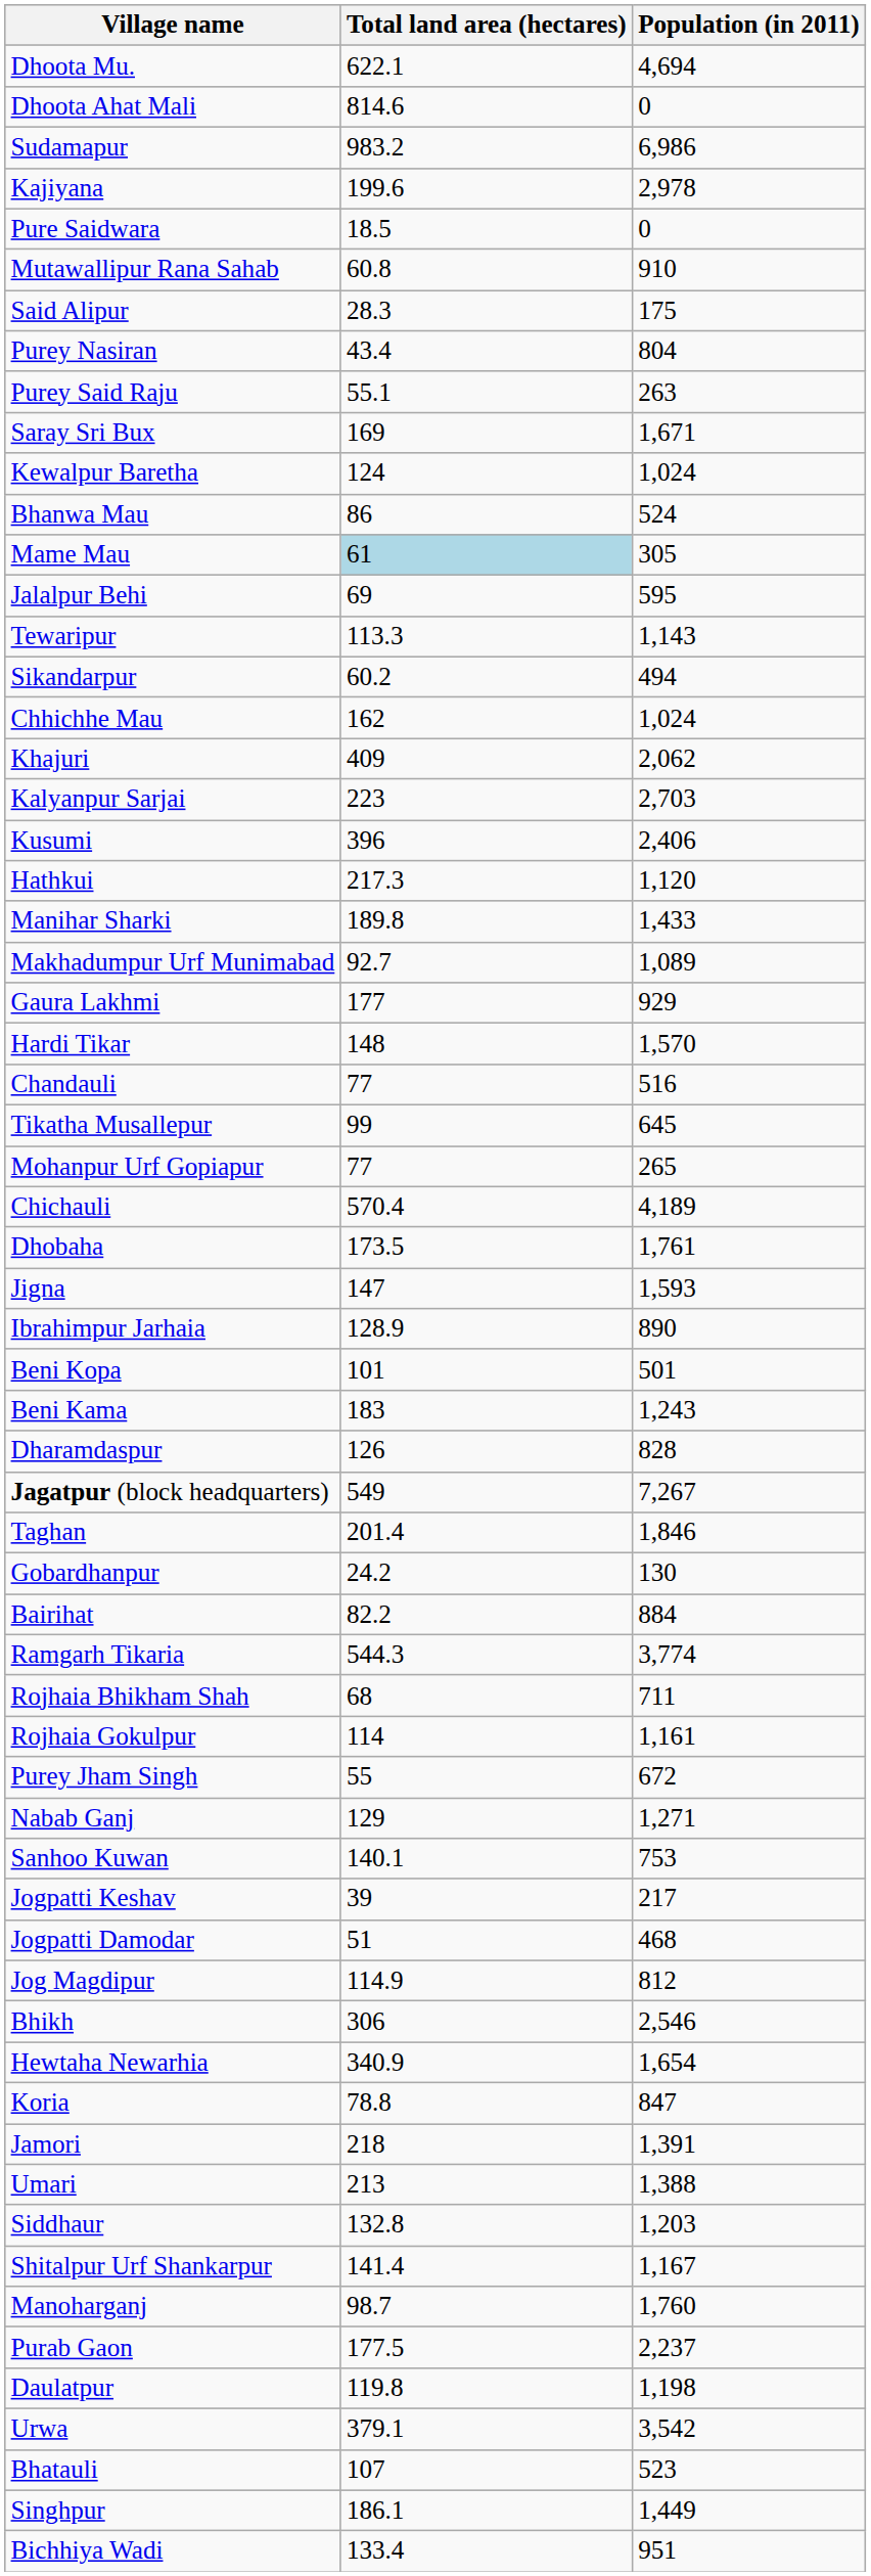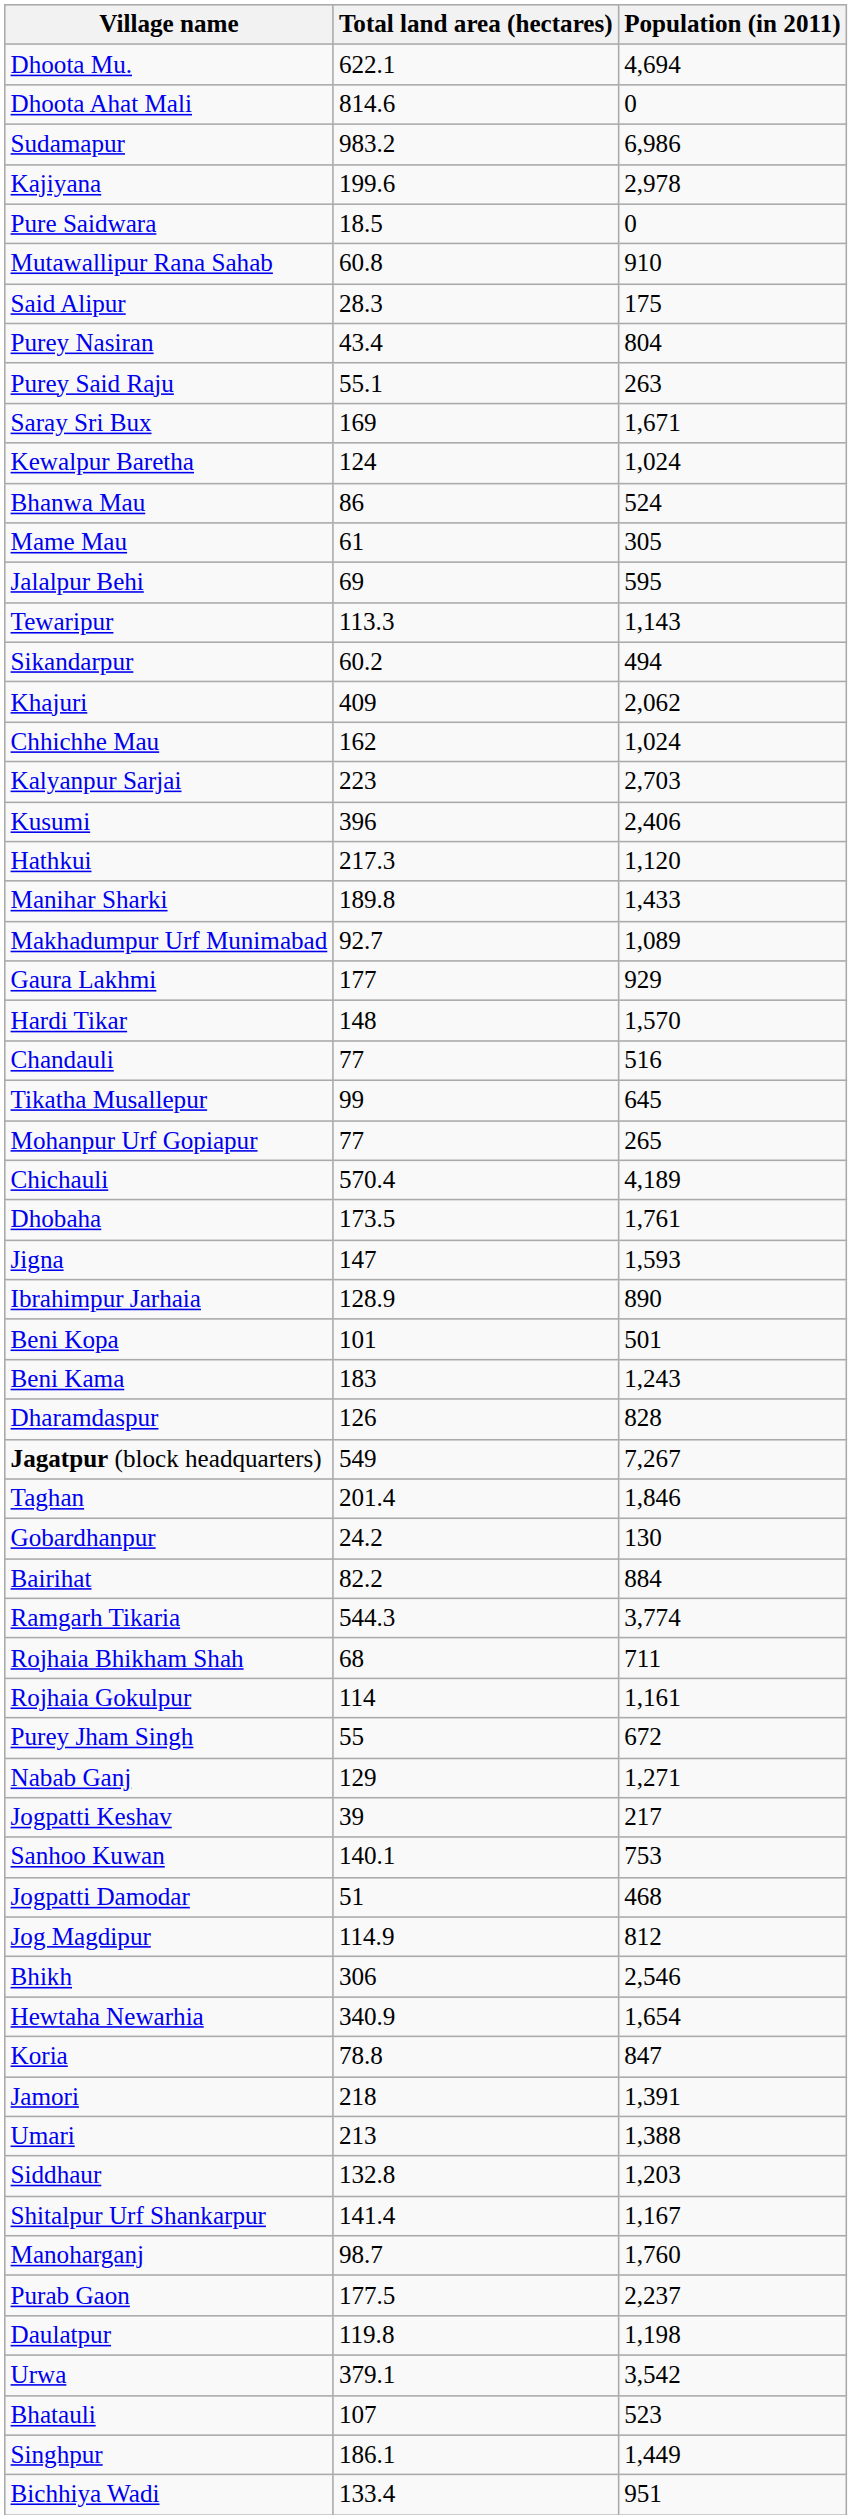 <table class="wikitable sortable">
 <tr>
 <th>Village name</th>
 <th>Total land area (hectares)</th>
 <th>Population (in 2011)</th>
 </tr>
 <tr>
 <td><a href='#'>Dhoota Mu.</a></td>
 <td>622.1</td>
 <td>4,694</td>
 </tr>
 <tr>
 <td><a href='#'>Dhoota Ahat Mali</a></td>
 <td>814.6</td>
 <td>0</td>
 </tr>
 <tr>
 <td><a href='#'>Sudamapur</a></td>
 <td>983.2</td>
 <td>6,986</td>
 </tr>
 <tr>
 <td><a href='#'>Kajiyana</a></td>
 <td>199.6</td>
 <td>2,978</td>
 </tr>
 <tr>
 <td><a href='#'>Pure Saidwara</a></td>
 <td>18.5</td>
 <td>0</td>
 </tr>
 <tr>
 <td><a href='#'>Mutawallipur Rana Sahab</a></td>
 <td>60.8</td>
 <td>910</td>
 </tr>
 <tr>
 <td><a href='#'>Said Alipur</a></td>
 <td>28.3</td>
 <td>175</td>
 </tr>
 <tr>
 <td><a href='#'>Purey Nasiran</a></td>
 <td>43.4</td>
 <td>804</td>
 </tr>
 <tr>
 <td><a href='#'>Purey Said Raju</a></td>
 <td>55.1</td>
 <td>263</td>
 </tr>
 <tr>
 <td><a href='#'>Saray Sri Bux</a></td>
 <td>169</td>
 <td>1,671</td>
 </tr>
 <tr>
 <td><a href='#'>Kewalpur Baretha</a></td>
 <td>124</td>
 <td>1,024</td>
 </tr>
 <tr>
 <td><a href='#'>Bhanwa Mau</a></td>
 <td>86</td>
 <td>524</td>
 </tr>
 <tr>
 <td><a href='#'>Mame Mau</a></td>
-<td style="background: lightblue;">61</td>
+<td>61</td>
 <td>305</td>
 </tr>
 <tr>
 <td><a href='#'>Jalalpur Behi</a></td>
 <td>69</td>
 <td>595</td>
 </tr>
 <tr>
 <td><a href='#'>Tewaripur</a></td>
 <td>113.3</td>
 <td>1,143</td>
 </tr>
 <tr>
 <td><a href='#'>Sikandarpur</a></td>
 <td>60.2</td>
 <td>494</td>
 </tr>
 <tr>
+<td><a href='#'>Khajuri</a></td>
+<td>409</td>
+<td>2,062</td>
+</tr>
+<tr>
 <td><a href='#'>Chhichhe Mau</a></td>
 <td>162</td>
 <td>1,024</td>
-</tr>
-<tr>
-<td><a href='#'>Khajuri</a></td>
-<td>409</td>
-<td>2,062</td>
 </tr>
 <tr>
 <td><a href='#'>Kalyanpur Sarjai</a></td>
 <td>223</td>
 <td>2,703</td>
 </tr>
 <tr>
 <td><a href='#'>Kusumi</a></td>
 <td>396</td>
 <td>2,406</td>
 </tr>
 <tr>
 <td><a href='#'>Hathkui</a></td>
 <td>217.3</td>
 <td>1,120</td>
 </tr>
 <tr>
 <td><a href='#'>Manihar Sharki</a></td>
 <td>189.8</td>
 <td>1,433</td>
 </tr>
 <tr>
 <td><a href='#'>Makhadumpur Urf Munimabad</a></td>
 <td>92.7</td>
 <td>1,089</td>
 </tr>
 <tr>
 <td><a href='#'>Gaura Lakhmi</a></td>
 <td>177</td>
 <td>929</td>
 </tr>
 <tr>
 <td><a href='#'>Hardi Tikar</a></td>
 <td>148</td>
 <td>1,570</td>
 </tr>
 <tr>
 <td><a href='#'>Chandauli</a></td>
 <td>77</td>
 <td>516</td>
 </tr>
 <tr>
 <td><a href='#'>Tikatha Musallepur</a></td>
 <td>99</td>
 <td>645</td>
 </tr>
 <tr>
 <td><a href='#'>Mohanpur Urf Gopiapur</a></td>
 <td>77</td>
 <td>265</td>
 </tr>
 <tr>
 <td><a href='#'>Chichauli</a></td>
 <td>570.4</td>
 <td>4,189</td>
 </tr>
 <tr>
 <td><a href='#'>Dhobaha</a></td>
 <td>173.5</td>
 <td>1,761</td>
 </tr>
 <tr>
 <td><a href='#'>Jigna</a></td>
 <td>147</td>
 <td>1,593</td>
 </tr>
 <tr>
 <td><a href='#'>Ibrahimpur Jarhaia</a></td>
 <td>128.9</td>
 <td>890</td>
 </tr>
 <tr>
 <td><a href='#'>Beni Kopa</a></td>
 <td>101</td>
 <td>501</td>
 </tr>
 <tr>
 <td><a href='#'>Beni Kama</a></td>
 <td>183</td>
 <td>1,243</td>
 </tr>
 <tr>
 <td><a href='#'>Dharamdaspur</a></td>
 <td>126</td>
 <td>828</td>
 </tr>
 <tr>
 <td><strong>Jagatpur</strong> (block headquarters)</td>
 <td>549</td>
 <td>7,267</td>
 </tr>
 <tr>
 <td><a href='#'>Taghan</a></td>
 <td>201.4</td>
 <td>1,846</td>
 </tr>
 <tr>
 <td><a href='#'>Gobardhanpur</a></td>
 <td>24.2</td>
 <td>130</td>
 </tr>
 <tr>
 <td><a href='#'>Bairihat</a></td>
 <td>82.2</td>
 <td>884</td>
 </tr>
 <tr>
 <td><a href='#'>Ramgarh Tikaria</a></td>
 <td>544.3</td>
 <td>3,774</td>
 </tr>
 <tr>
 <td><a href='#'>Rojhaia Bhikham Shah</a></td>
 <td>68</td>
 <td>711</td>
 </tr>
 <tr>
 <td><a href='#'>Rojhaia Gokulpur</a></td>
 <td>114</td>
 <td>1,161</td>
 </tr>
 <tr>
 <td><a href='#'>Purey Jham Singh</a></td>
 <td>55</td>
 <td>672</td>
 </tr>
 <tr>
 <td><a href='#'>Nabab Ganj</a></td>
 <td>129</td>
 <td>1,271</td>
 </tr>
 <tr>
+<td><a href='#'>Jogpatti Keshav</a></td>
+<td>39</td>
+<td>217</td>
+</tr>
+<tr>
 <td><a href='#'>Sanhoo Kuwan</a></td>
 <td>140.1</td>
 <td>753</td>
-</tr>
-<tr>
-<td><a href='#'>Jogpatti Keshav</a></td>
-<td>39</td>
-<td>217</td>
 </tr>
 <tr>
 <td><a href='#'>Jogpatti Damodar</a></td>
 <td>51</td>
 <td>468</td>
 </tr>
 <tr>
 <td><a href='#'>Jog Magdipur</a></td>
 <td>114.9</td>
 <td>812</td>
 </tr>
 <tr>
 <td><a href='#'>Bhikh</a></td>
 <td>306</td>
 <td>2,546</td>
 </tr>
 <tr>
 <td><a href='#'>Hewtaha Newarhia</a></td>
 <td>340.9</td>
 <td>1,654</td>
 </tr>
 <tr>
 <td><a href='#'>Koria</a></td>
 <td>78.8</td>
 <td>847</td>
 </tr>
 <tr>
 <td><a href='#'>Jamori</a></td>
 <td>218</td>
 <td>1,391</td>
 </tr>
 <tr>
 <td><a href='#'>Umari</a></td>
 <td>213</td>
 <td>1,388</td>
 </tr>
 <tr>
 <td><a href='#'>Siddhaur</a></td>
 <td>132.8</td>
 <td>1,203</td>
 </tr>
 <tr>
 <td><a href='#'>Shitalpur Urf Shankarpur</a></td>
 <td>141.4</td>
 <td>1,167</td>
 </tr>
 <tr>
 <td><a href='#'>Manoharganj</a></td>
 <td>98.7</td>
 <td>1,760</td>
 </tr>
 <tr>
 <td><a href='#'>Purab Gaon</a></td>
 <td>177.5</td>
 <td>2,237</td>
 </tr>
 <tr>
 <td><a href='#'>Daulatpur</a></td>
 <td>119.8</td>
 <td>1,198</td>
 </tr>
 <tr>
 <td><a href='#'>Urwa</a></td>
 <td>379.1</td>
 <td>3,542</td>
 </tr>
 <tr>
 <td><a href='#'>Bhatauli</a></td>
 <td>107</td>
 <td>523</td>
 </tr>
 <tr>
 <td><a href='#'>Singhpur</a></td>
 <td>186.1</td>
 <td>1,449</td>
 </tr>
 <tr>
 <td><a href='#'>Bichhiya Wadi</a></td>
 <td>133.4</td>
 <td>951</td>
 </tr>
 </table>
